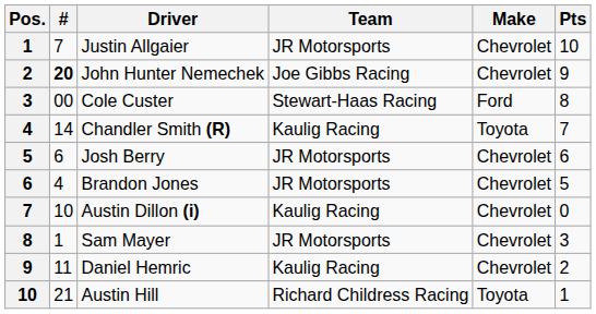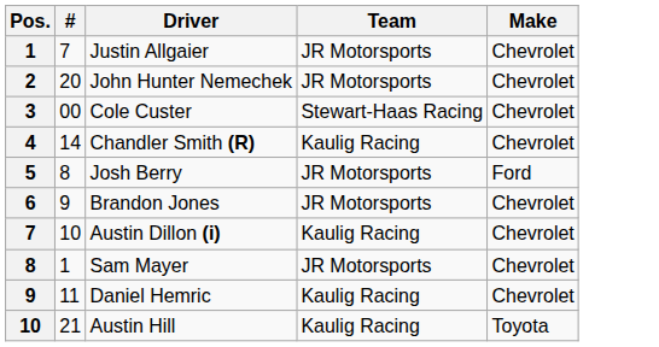 <table class="wikitable" style="font-size:95%">
 <tr>
 <th>Pos.</th>
 <th>#</th>
 <th>Driver</th>
 <th>Team</th>
 <th>Make</th>
-<th>Pts</th>
 </tr>
 <tr>
 <th>1</th>
 <td>7</td>
 <td>Justin Allgaier</td>
 <td>JR Motorsports</td>
 <td>Chevrolet</td>
-<td>10</td>
 </tr>
 <tr>
 <th>2</th>
-<td><strong>20</strong></td>
+<td>20</td>
 <td>John Hunter Nemechek</td>
-<td>Joe Gibbs Racing</td>
+<td>JR Motorsports</td>
 <td>Chevrolet</td>
-<td>9</td>
 </tr>
 <tr>
 <th>3</th>
 <td>00</td>
 <td>Cole Custer</td>
 <td>Stewart-Haas Racing</td>
-<td>Ford</td>
-<td>8</td>
+<td>Chevrolet</td>
 </tr>
 <tr>
 <th>4</th>
 <td>14</td>
 <td>Chandler Smith <strong>(R)</strong></td>
 <td>Kaulig Racing</td>
-<td>Toyota</td>
-<td>7</td>
+<td>Chevrolet</td>
 </tr>
 <tr>
 <th>5</th>
-<td>6</td>
+<td>8</td>
 <td>Josh Berry</td>
 <td>JR Motorsports</td>
-<td>Chevrolet</td>
-<td>6</td>
+<td>Ford</td>
 </tr>
 <tr>
 <th>6</th>
-<td>4</td>
+<td>9</td>
 <td>Brandon Jones</td>
 <td>JR Motorsports</td>
 <td>Chevrolet</td>
-<td>5</td>
 </tr>
 <tr>
 <th>7</th>
 <td>10</td>
 <td>Austin Dillon <strong>(i)</strong></td>
 <td>Kaulig Racing</td>
 <td>Chevrolet</td>
-<td>0</td>
 </tr>
 <tr>
 <th>8</th>
 <td>1</td>
 <td>Sam Mayer</td>
 <td>JR Motorsports</td>
 <td>Chevrolet</td>
-<td>3</td>
 </tr>
 <tr>
 <th>9</th>
 <td>11</td>
 <td>Daniel Hemric</td>
 <td>Kaulig Racing</td>
 <td>Chevrolet</td>
-<td>2</td>
 </tr>
 <tr>
 <th>10</th>
 <td>21</td>
 <td>Austin Hill</td>
-<td>Richard Childress Racing</td>
+<td>Kaulig Racing</td>
 <td>Toyota</td>
-<td>1</td>
 </tr>
 </table>
